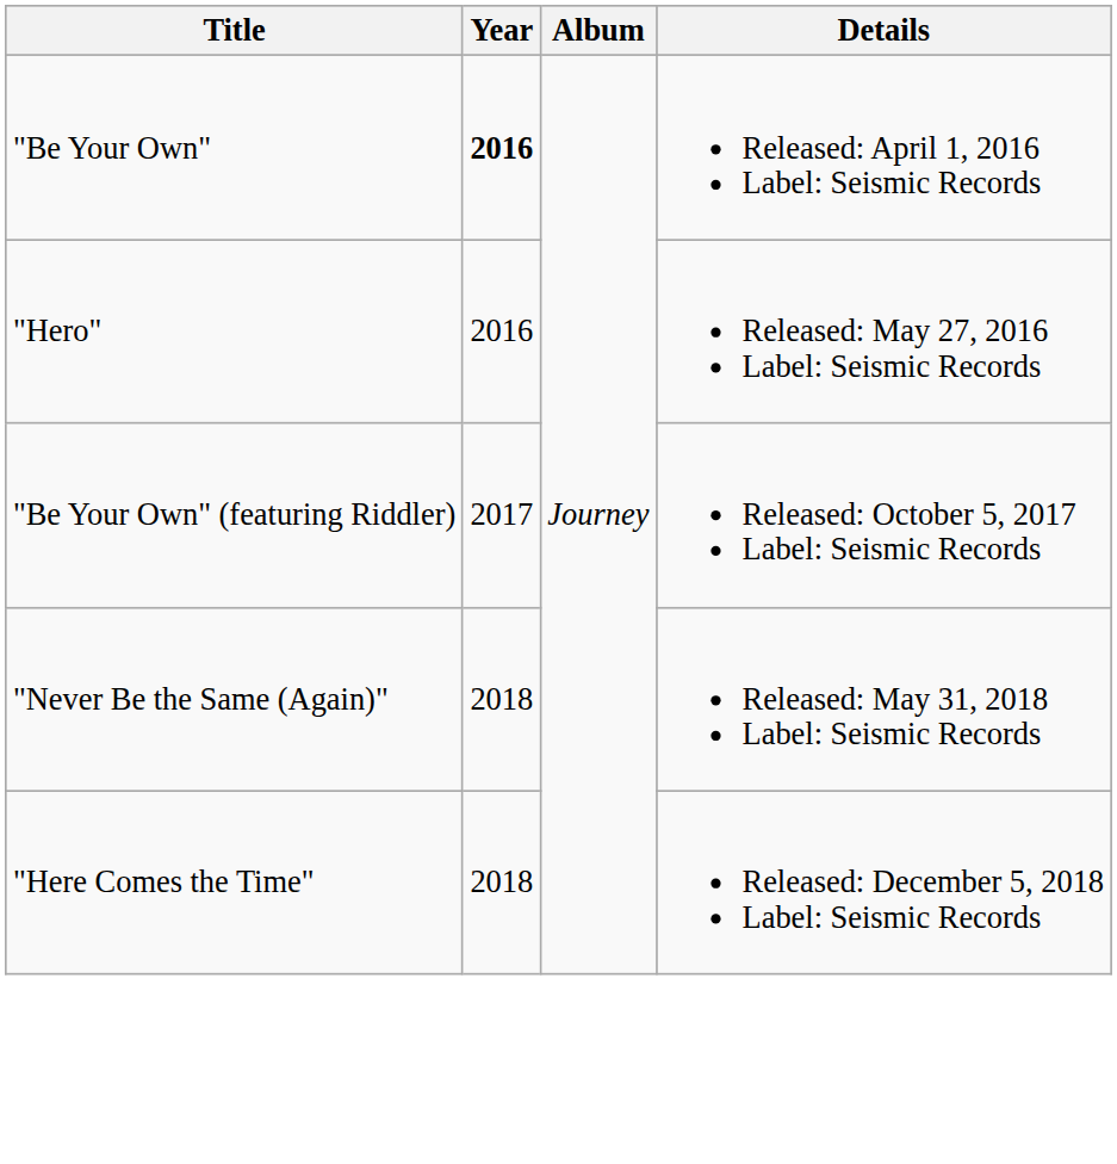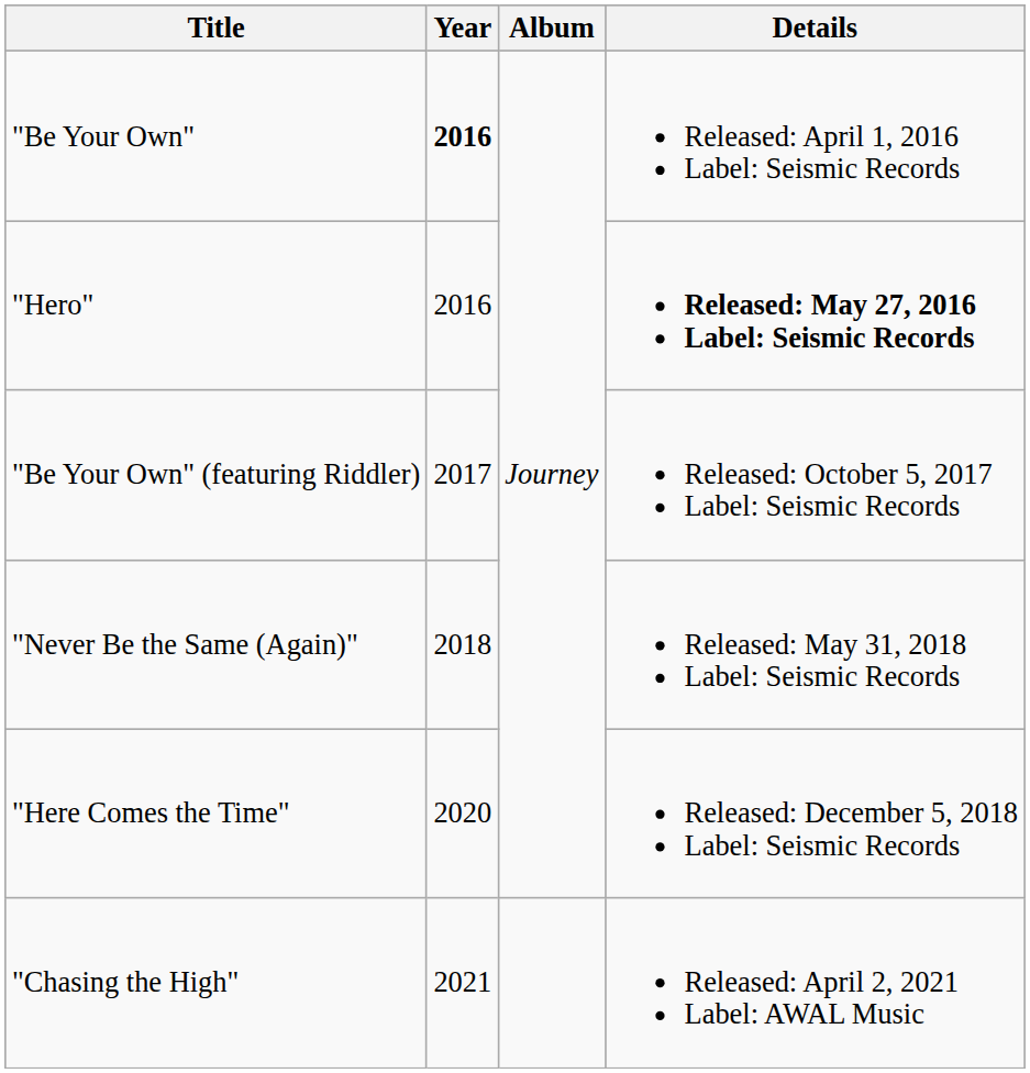 <table class="wikitable">
 <tr>
 <th>Title</th>
 <th>Year</th>
 <th>Album</th>
 <th>Details</th>
 </tr>
 <tr>
 <td>"Be Your Own"</td>
 <td><strong>2016</strong></td>
 <td rowspan="5"><em>Journey</em></td>
 <td><br><ul><li>Released: April 1, 2016</li><li>Label: Seismic Records</li></ul></td>
 </tr>
 <tr>
 <td>"Hero"</td>
 <td>2016</td>
-<td><br><ul><li>Released: May 27, 2016</li><li>Label: Seismic Records</li></ul></td>
+<td><strong><br><ul><li>Released: May 27, 2016</li><li>Label: Seismic Records</li></ul></strong></td>
 </tr>
 <tr>
 <td>"Be Your Own" (featuring Riddler)</td>
 <td>2017</td>
 <td><br><ul><li>Released: October 5, 2017</li><li>Label: Seismic Records</li></ul></td>
 </tr>
 <tr>
 <td>"Never Be the Same (Again)"</td>
 <td>2018</td>
 <td><br><ul><li>Released: May 31, 2018</li><li>Label: Seismic Records</li></ul></td>
 </tr>
 <tr>
 <td>"Here Comes the Time"</td>
-<td>2018</td>
+<td>2020</td>
 <td><br><ul><li>Released: December 5, 2018</li><li>Label: Seismic Records</li></ul></td>
 </tr>
+<tr>
+<td>"Chasing the High"</td>
+<td>2021</td>
+<td></td>
+<td><br><ul><li>Released: April 2, 2021</li><li>Label: AWAL Music</li></ul></td>
+</tr>
 </table>
